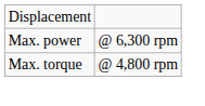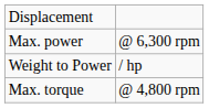 <table class="wikitable">
 <tr>
 <td>Displacement</td>
 <td></td>
 </tr>
 <tr>
 <td>Max. power</td>
 <td> @ 6,300 rpm</td>
 </tr>
 <tr>
+<td>Weight to Power</td>
+<td> / hp</td>
+</tr>
+<tr>
 <td>Max. torque</td>
 <td> @ 4,800 rpm</td>
 </tr>
 </table>
